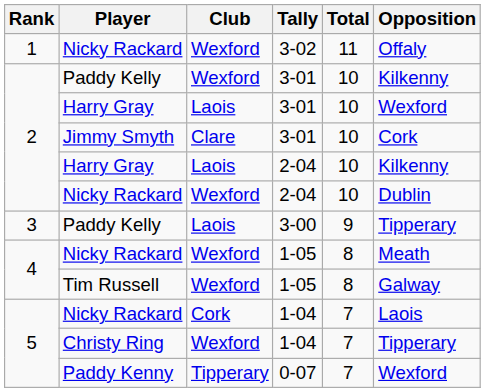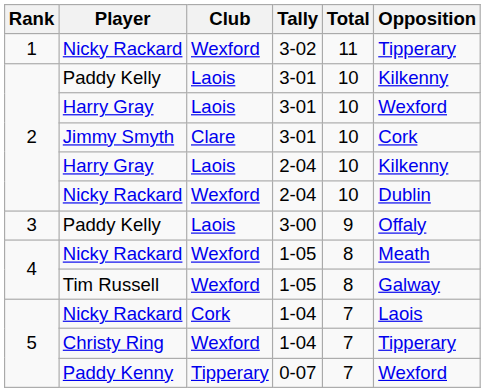 <table class="wikitable">
 <tr>
 <th>Rank</th>
 <th>Player</th>
 <th>Club</th>
 <th>Tally</th>
 <th>Total</th>
 <th>Opposition</th>
 </tr>
 <tr>
 <td rowspan="1" style="text-align:center;">1</td>
 <td><a href='#'>Nicky Rackard</a></td>
 <td><a href='#'>Wexford</a></td>
 <td align=center>3-02</td>
 <td align=center>11</td>
-<td><a href='#'>Offaly</a></td>
+<td><a href='#'>Tipperary</a></td>
 </tr>
 <tr>
 <td rowspan="5" style="text-align:center;">2</td>
 <td>Paddy Kelly</td>
-<td><a href='#'>Wexford</a></td>
+<td><a href='#'>Laois</a></td>
 <td align=center>3-01</td>
 <td align=center>10</td>
 <td><a href='#'>Kilkenny</a></td>
 </tr>
 <tr>
 <td><a href='#'>Harry Gray</a></td>
 <td><a href='#'>Laois</a></td>
 <td align=center>3-01</td>
 <td align=center>10</td>
 <td><a href='#'>Wexford</a></td>
 </tr>
 <tr>
 <td><a href='#'>Jimmy Smyth</a></td>
 <td><a href='#'>Clare</a></td>
 <td align=center>3-01</td>
 <td align=center>10</td>
 <td><a href='#'>Cork</a></td>
 </tr>
 <tr>
 <td><a href='#'>Harry Gray</a></td>
 <td><a href='#'>Laois</a></td>
 <td align=center>2-04</td>
 <td align=center>10</td>
 <td><a href='#'>Kilkenny</a></td>
 </tr>
 <tr>
 <td><a href='#'>Nicky Rackard</a></td>
 <td><a href='#'>Wexford</a></td>
 <td align=center>2-04</td>
 <td align=center>10</td>
 <td><a href='#'>Dublin</a></td>
 </tr>
 <tr>
 <td rowspan="1" style="text-align:center;">3</td>
 <td>Paddy Kelly</td>
 <td><a href='#'>Laois</a></td>
 <td align=center>3-00</td>
 <td align=center>9</td>
-<td><a href='#'>Tipperary</a></td>
+<td><a href='#'>Offaly</a></td>
 </tr>
 <tr>
 <td rowspan="2" style="text-align:center;">4</td>
 <td><a href='#'>Nicky Rackard</a></td>
 <td><a href='#'>Wexford</a></td>
 <td align=center>1-05</td>
 <td align=center>8</td>
 <td><a href='#'>Meath</a></td>
 </tr>
 <tr>
 <td>Tim Russell</td>
 <td><a href='#'>Wexford</a></td>
 <td align=center>1-05</td>
 <td align=center>8</td>
 <td><a href='#'>Galway</a></td>
 </tr>
 <tr>
 <td rowspan="3" style="text-align:center;">5</td>
 <td><a href='#'>Nicky Rackard</a></td>
 <td><a href='#'>Cork</a></td>
 <td align=center>1-04</td>
 <td align=center>7</td>
 <td><a href='#'>Laois</a></td>
 </tr>
 <tr>
 <td><a href='#'>Christy Ring</a></td>
 <td><a href='#'>Wexford</a></td>
 <td align=center>1-04</td>
 <td align=center>7</td>
 <td><a href='#'>Tipperary</a></td>
 </tr>
 <tr>
 <td><a href='#'>Paddy Kenny</a></td>
 <td><a href='#'>Tipperary</a></td>
 <td align=center>0-07</td>
 <td align=center>7</td>
 <td><a href='#'>Wexford</a></td>
 </tr>
 </table>
